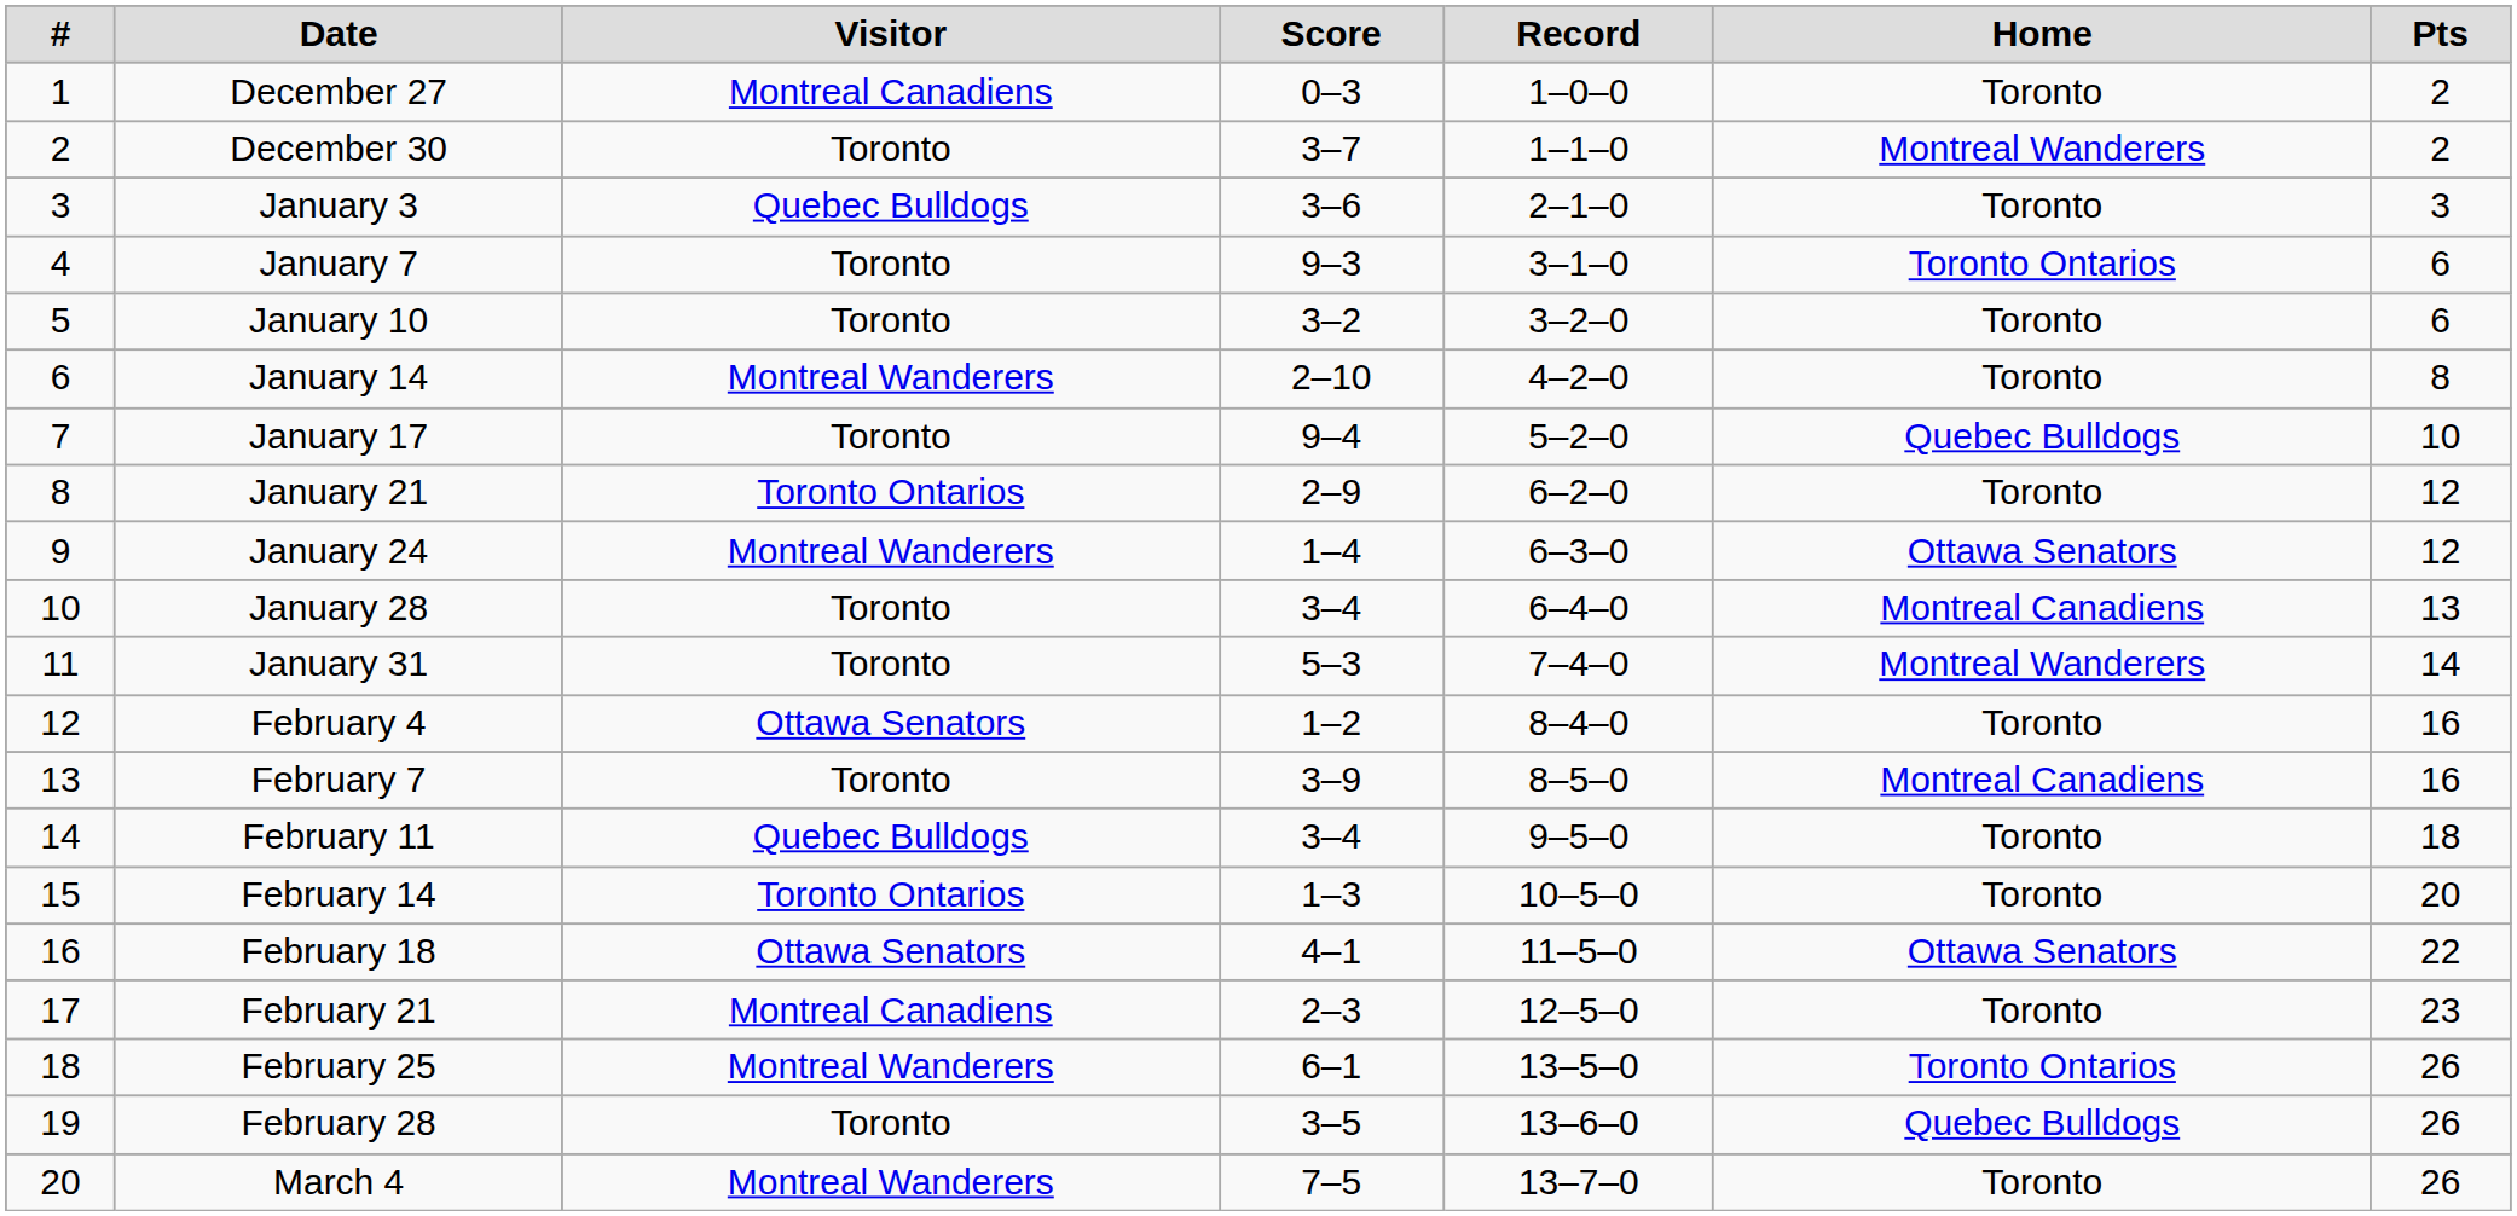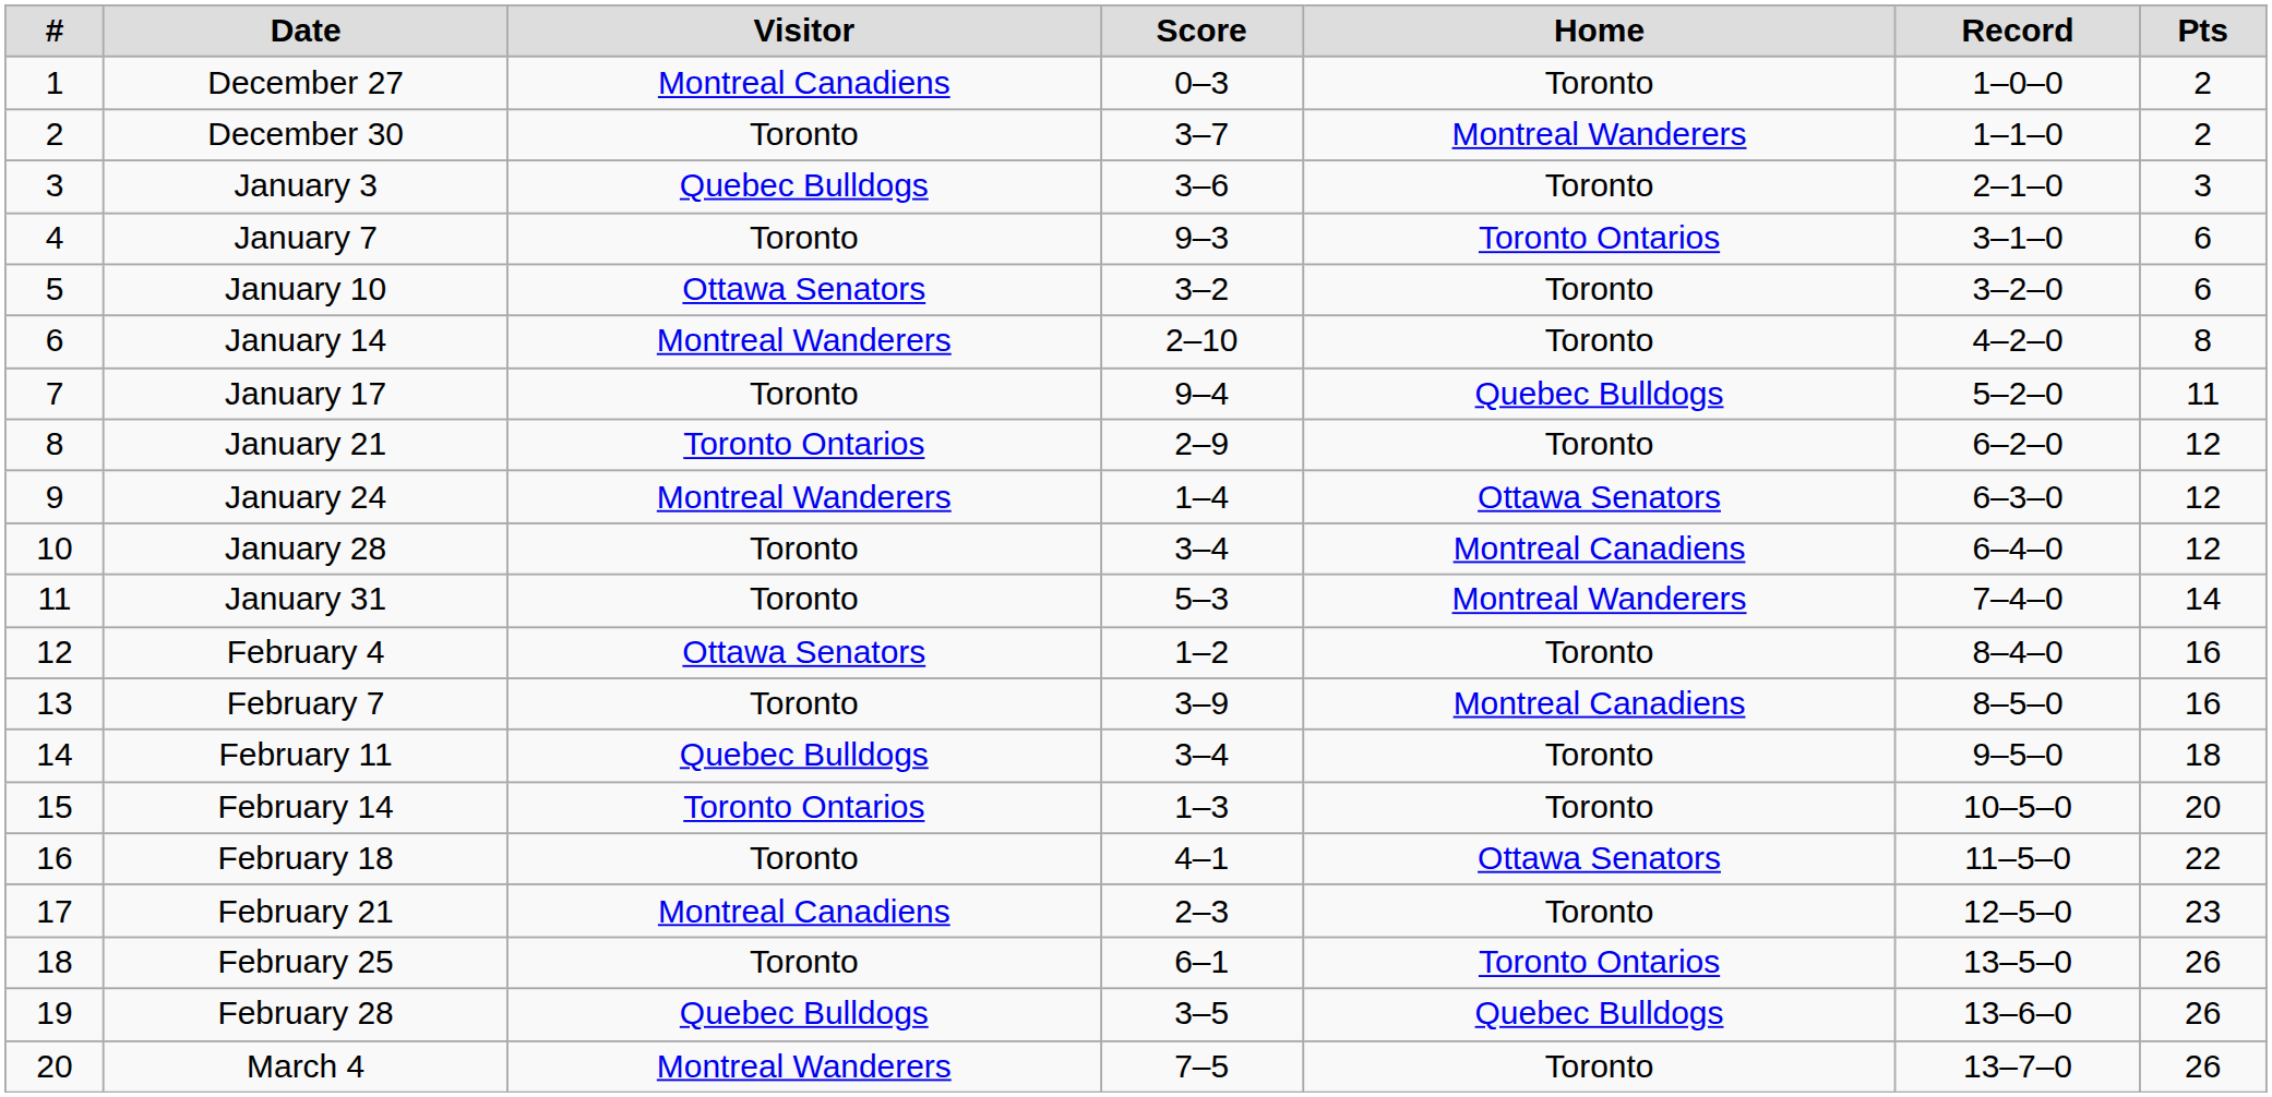 <table class="wikitable" width="70%">
 <tr align="center"  bgcolor="#dddddd">
 <td><strong>#</strong></td>
 <td><strong>Date</strong></td>
 <td><strong>Visitor</strong></td>
 <td><strong>Score</strong></td>
+<td><strong>Home</strong></td>
 <td><strong>Record</strong></td>
-<td><strong>Home</strong></td>
 <td><strong>Pts</strong></td>
 </tr>
 <tr align="center" >
 <td>1</td>
 <td>December 27</td>
 <td><a href='#'>Montreal Canadiens</a></td>
 <td>0–3</td>
+<td>Toronto</td>
 <td>1–0–0</td>
-<td>Toronto</td>
 <td>2</td>
 </tr>
 <tr align="center" >
 <td>2</td>
 <td>December 30</td>
 <td>Toronto</td>
 <td>3–7</td>
+<td><a href='#'>Montreal Wanderers</a></td>
 <td>1–1–0</td>
-<td><a href='#'>Montreal Wanderers</a></td>
 <td>2</td>
 </tr>
 <tr align="center" >
 <td>3</td>
 <td>January 3</td>
 <td><a href='#'>Quebec Bulldogs</a></td>
 <td>3–6</td>
+<td>Toronto</td>
 <td>2–1–0</td>
-<td>Toronto</td>
 <td>3</td>
 </tr>
 <tr align="center" >
 <td>4</td>
 <td>January 7</td>
 <td>Toronto</td>
 <td>9–3</td>
+<td><a href='#'>Toronto Ontarios</a></td>
 <td>3–1–0</td>
-<td><a href='#'>Toronto Ontarios</a></td>
 <td>6</td>
 </tr>
 <tr align="center" >
 <td>5</td>
 <td>January 10</td>
+<td><a href='#'>Ottawa Senators</a></td>
+<td>3–2</td>
 <td>Toronto</td>
-<td>3–2</td>
 <td>3–2–0</td>
-<td>Toronto</td>
 <td>6</td>
 </tr>
 <tr align="center" >
 <td>6</td>
 <td>January 14</td>
 <td><a href='#'>Montreal Wanderers</a></td>
 <td>2–10</td>
+<td>Toronto</td>
 <td>4–2–0</td>
-<td>Toronto</td>
 <td>8</td>
 </tr>
 <tr align="center" >
 <td>7</td>
 <td>January 17</td>
 <td>Toronto</td>
 <td>9–4</td>
+<td><a href='#'>Quebec Bulldogs</a></td>
 <td>5–2–0</td>
-<td><a href='#'>Quebec Bulldogs</a></td>
-<td>10</td>
+<td>11</td>
 </tr>
 <tr align="center" >
 <td>8</td>
 <td>January 21</td>
 <td><a href='#'>Toronto Ontarios</a></td>
 <td>2–9</td>
+<td>Toronto</td>
 <td>6–2–0</td>
-<td>Toronto</td>
 <td>12</td>
 </tr>
 <tr align="center" >
 <td>9</td>
 <td>January 24</td>
 <td><a href='#'>Montreal Wanderers</a></td>
 <td>1–4</td>
+<td><a href='#'>Ottawa Senators</a></td>
 <td>6–3–0</td>
-<td><a href='#'>Ottawa Senators</a></td>
 <td>12</td>
 </tr>
 <tr align="center" >
 <td>10</td>
 <td>January 28</td>
 <td>Toronto</td>
 <td>3–4</td>
+<td><a href='#'>Montreal Canadiens</a></td>
 <td>6–4–0</td>
-<td><a href='#'>Montreal Canadiens</a></td>
-<td>13</td>
+<td>12</td>
 </tr>
 <tr align="center" >
 <td>11</td>
 <td>January 31</td>
 <td>Toronto</td>
 <td>5–3</td>
+<td><a href='#'>Montreal Wanderers</a></td>
 <td>7–4–0</td>
-<td><a href='#'>Montreal Wanderers</a></td>
 <td>14</td>
 </tr>
 <tr align="center" >
 <td>12</td>
 <td>February 4</td>
 <td><a href='#'>Ottawa Senators</a></td>
 <td>1–2</td>
+<td>Toronto</td>
 <td>8–4–0</td>
-<td>Toronto</td>
 <td>16</td>
 </tr>
 <tr align="center" >
 <td>13</td>
 <td>February 7</td>
 <td>Toronto</td>
 <td>3–9</td>
+<td><a href='#'>Montreal Canadiens</a></td>
 <td>8–5–0</td>
-<td><a href='#'>Montreal Canadiens</a></td>
 <td>16</td>
 </tr>
 <tr align="center" >
 <td>14</td>
 <td>February 11</td>
 <td><a href='#'>Quebec Bulldogs</a></td>
 <td>3–4</td>
+<td>Toronto</td>
 <td>9–5–0</td>
-<td>Toronto</td>
 <td>18</td>
 </tr>
 <tr align="center" >
 <td>15</td>
 <td>February 14</td>
 <td><a href='#'>Toronto Ontarios</a></td>
 <td>1–3</td>
+<td>Toronto</td>
 <td>10–5–0</td>
-<td>Toronto</td>
 <td>20</td>
 </tr>
 <tr align="center" >
 <td>16</td>
 <td>February 18</td>
+<td>Toronto</td>
+<td>4–1</td>
 <td><a href='#'>Ottawa Senators</a></td>
-<td>4–1</td>
 <td>11–5–0</td>
-<td><a href='#'>Ottawa Senators</a></td>
 <td>22</td>
 </tr>
 <tr align="center" >
 <td>17</td>
 <td>February 21</td>
 <td><a href='#'>Montreal Canadiens</a></td>
 <td>2–3</td>
+<td>Toronto</td>
 <td>12–5–0</td>
-<td>Toronto</td>
 <td>23</td>
 </tr>
 <tr align="center" >
 <td>18</td>
 <td>February 25</td>
-<td><a href='#'>Montreal Wanderers</a></td>
+<td>Toronto</td>
 <td>6–1</td>
+<td><a href='#'>Toronto Ontarios</a></td>
 <td>13–5–0</td>
-<td><a href='#'>Toronto Ontarios</a></td>
 <td>26</td>
 </tr>
 <tr align="center" >
 <td>19</td>
 <td>February 28</td>
-<td>Toronto</td>
+<td><a href='#'>Quebec Bulldogs</a></td>
 <td>3–5</td>
+<td><a href='#'>Quebec Bulldogs</a></td>
 <td>13–6–0</td>
-<td><a href='#'>Quebec Bulldogs</a></td>
 <td>26</td>
 </tr>
 <tr align="center" >
 <td>20</td>
 <td>March 4</td>
 <td><a href='#'>Montreal Wanderers</a></td>
 <td>7–5</td>
+<td>Toronto</td>
 <td>13–7–0</td>
-<td>Toronto</td>
 <td>26</td>
 </tr>
 </table>
